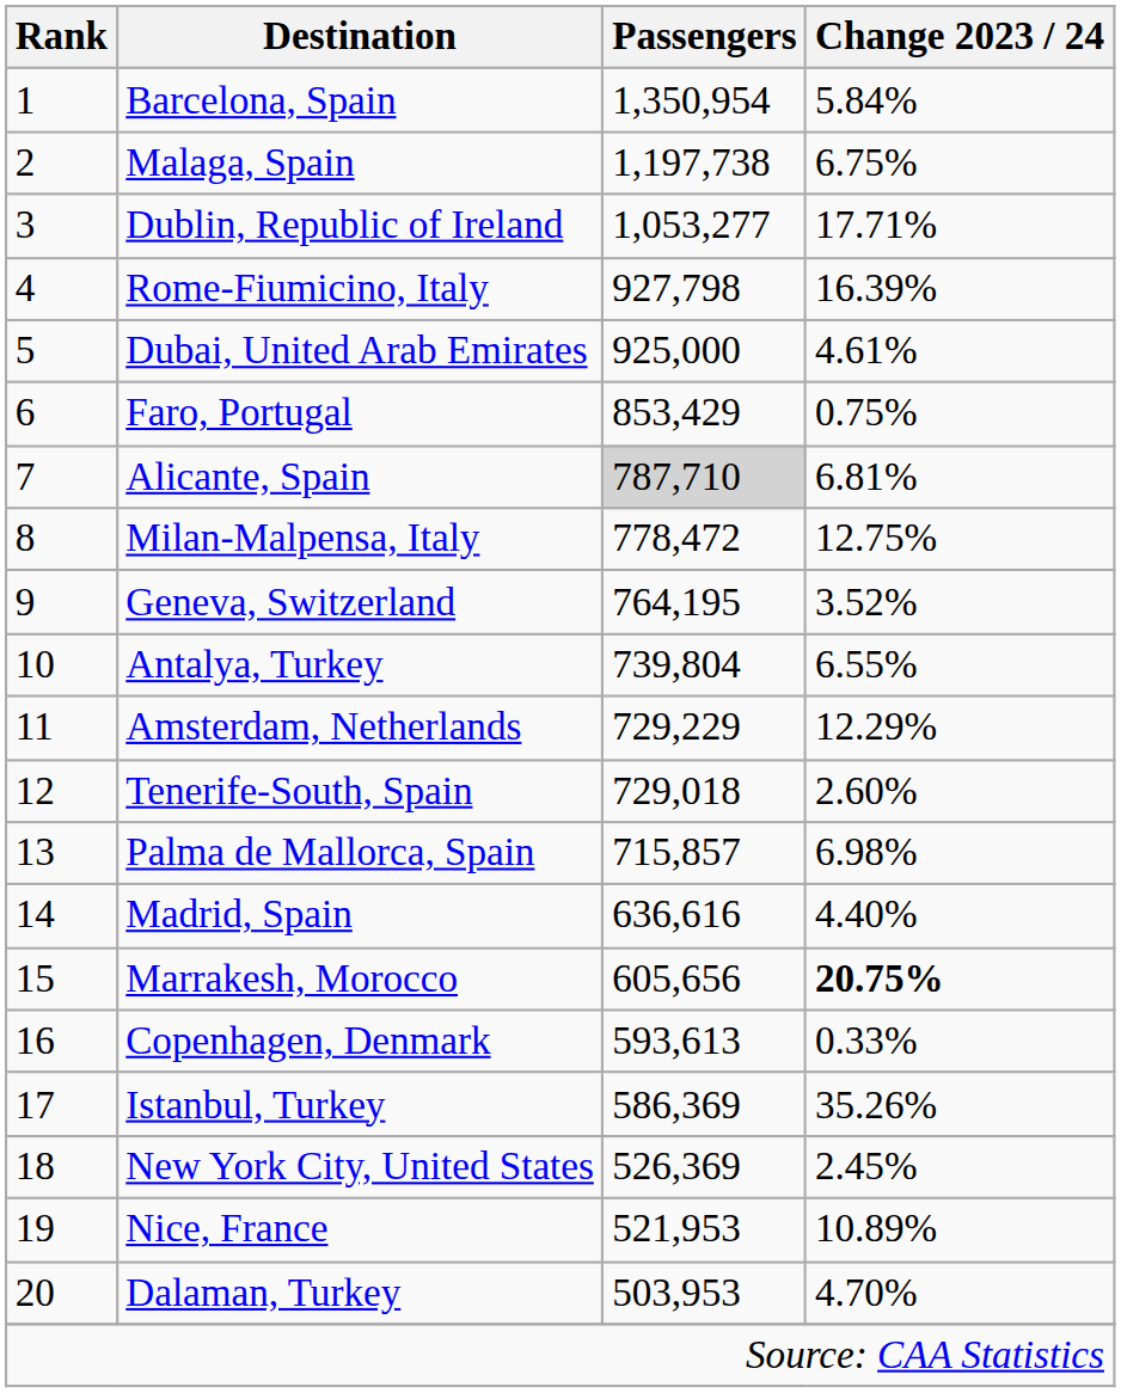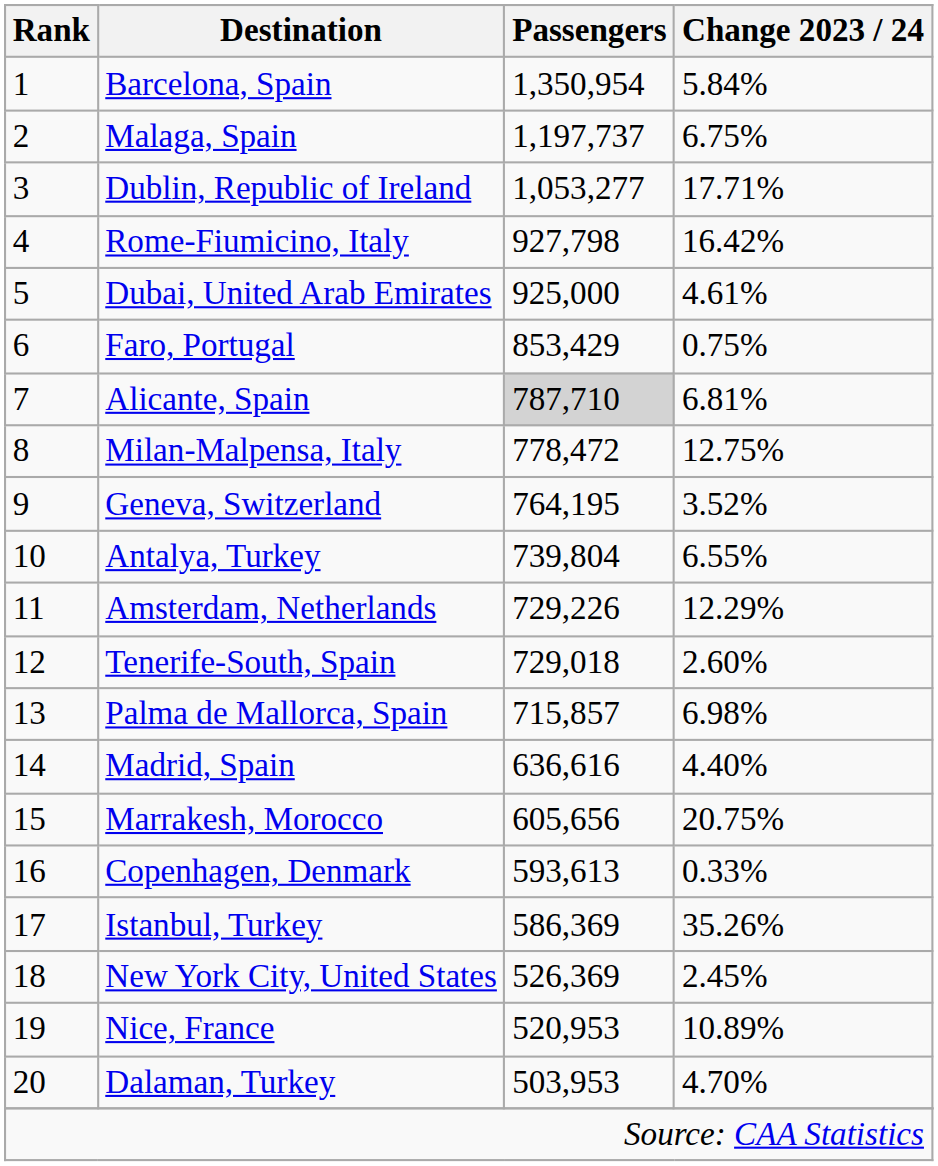 <table class="wikitable sortable" style="width:align">
 <tr>
 <th>Rank</th>
 <th>Destination</th>
 <th>Passengers</th>
 <th>Change 2023 / 24</th>
 </tr>
 <tr>
 <td>1</td>
 <td> <a href='#'>Barcelona, Spain</a></td>
 <td>1,350,954</td>
 <td> 5.84%</td>
 </tr>
 <tr>
 <td>2</td>
 <td> <a href='#'>Malaga, Spain</a></td>
-<td>1,197,738</td>
+<td>1,197,737</td>
 <td> 6.75%</td>
 </tr>
 <tr>
 <td>3</td>
 <td> <a href='#'>Dublin, Republic of Ireland</a></td>
 <td>1,053,277</td>
 <td> 17.71%</td>
 </tr>
 <tr>
 <td>4</td>
 <td> <a href='#'>Rome-Fiumicino, Italy</a></td>
 <td>927,798</td>
-<td> 16.39%</td>
+<td> 16.42%</td>
 </tr>
 <tr>
 <td>5</td>
 <td> <a href='#'>Dubai, United Arab Emirates</a></td>
 <td>925,000</td>
 <td> 4.61%</td>
 </tr>
 <tr>
 <td>6</td>
 <td> <a href='#'>Faro, Portugal</a></td>
 <td>853,429</td>
 <td> 0.75%</td>
 </tr>
 <tr>
 <td>7</td>
 <td> <a href='#'>Alicante, Spain</a></td>
 <td style="background: lightgrey;">787,710</td>
 <td> 6.81%</td>
 </tr>
 <tr>
 <td>8</td>
 <td> <a href='#'>Milan-Malpensa, Italy</a></td>
 <td>778,472</td>
 <td> 12.75%</td>
 </tr>
 <tr>
 <td>9</td>
 <td> <a href='#'>Geneva, Switzerland</a></td>
 <td>764,195</td>
 <td> 3.52%</td>
 </tr>
 <tr>
 <td>10</td>
 <td> <a href='#'>Antalya, Turkey</a></td>
 <td>739,804</td>
 <td> 6.55%</td>
 </tr>
 <tr>
 <td>11</td>
 <td> <a href='#'>Amsterdam, Netherlands</a></td>
-<td>729,229</td>
+<td>729,226</td>
 <td> 12.29%</td>
 </tr>
 <tr>
 <td>12</td>
 <td> <a href='#'>Tenerife-South, Spain</a></td>
 <td>729,018</td>
 <td> 2.60%</td>
 </tr>
 <tr>
 <td>13</td>
 <td> <a href='#'>Palma de Mallorca, Spain</a></td>
 <td>715,857</td>
 <td> 6.98%</td>
 </tr>
 <tr>
 <td>14</td>
 <td> <a href='#'>Madrid, Spain</a></td>
 <td>636,616</td>
 <td> 4.40%</td>
 </tr>
 <tr>
 <td>15</td>
 <td> <a href='#'>Marrakesh, Morocco</a></td>
 <td>605,656</td>
-<td><strong> 20.75%</strong></td>
+<td> 20.75%</td>
 </tr>
 <tr>
 <td>16</td>
 <td> <a href='#'>Copenhagen, Denmark</a></td>
 <td>593,613</td>
 <td> 0.33%</td>
 </tr>
 <tr>
 <td>17</td>
 <td> <a href='#'>Istanbul, Turkey</a></td>
 <td>586,369</td>
 <td> 35.26%</td>
 </tr>
 <tr>
 <td>18</td>
 <td> <a href='#'>New York City, United States</a></td>
 <td>526,369</td>
 <td> 2.45%</td>
 </tr>
 <tr>
 <td>19</td>
 <td> <a href='#'>Nice, France</a></td>
-<td>521,953</td>
+<td>520,953</td>
 <td> 10.89%</td>
 </tr>
 <tr>
 <td>20</td>
 <td> <a href='#'>Dalaman, Turkey</a></td>
 <td>503,953</td>
 <td> 4.70%</td>
 </tr>
 <tr>
 </tr>
 <tr class="sortbottom">
 <td colspan="4" style="text-align:right;"><em>Source: <a href='#'>CAA Statistics</a></em></td>
 </tr>
 </table>
